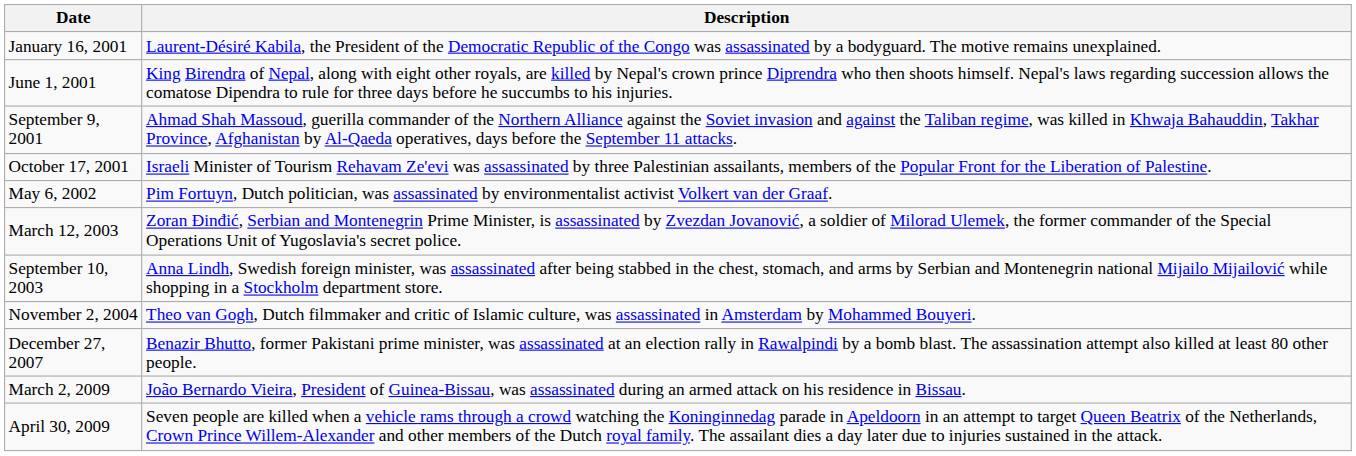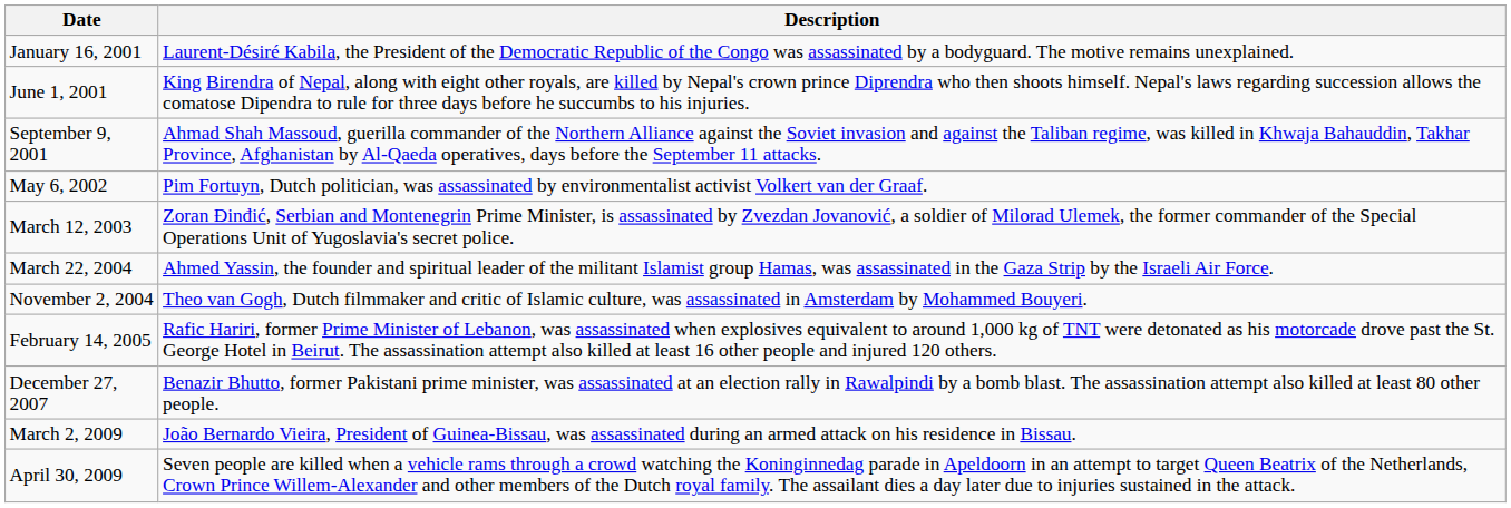 <table class="wikitable mw-collapsible sortable">
 <tr>
 <th style="width:120px;">Date</th>
 <th>Description</th>
 </tr>
 <tr>
 <td>January 16, 2001</td>
 <td><a href='#'>Laurent-Désiré Kabila</a>, the President of the <a href='#'>Democratic Republic of the Congo</a> was <a href='#'>assassinated</a> by a bodyguard. The motive remains unexplained.</td>
 </tr>
 <tr>
 <td>June 1, 2001</td>
 <td><a href='#'>King</a> <a href='#'>Birendra</a> of <a href='#'>Nepal</a>, along with eight other royals, are <a href='#'>killed</a> by Nepal's crown prince <a href='#'>Diprendra</a> who then shoots himself. Nepal's laws regarding succession allows the comatose Dipendra to rule for three days before he succumbs to his injuries.</td>
 </tr>
 <tr>
 <td>September 9, 2001</td>
 <td><a href='#'>Ahmad Shah Massoud</a>, guerilla commander of the <a href='#'>Northern Alliance</a> against the <a href='#'>Soviet invasion</a> and <a href='#'>against</a> the <a href='#'>Taliban regime</a>, was killed in <a href='#'>Khwaja Bahauddin</a>, <a href='#'>Takhar Province</a>, <a href='#'>Afghanistan</a> by <a href='#'>Al-Qaeda</a> operatives, days before the <a href='#'>September 11 attacks</a>.</td>
 </tr>
 <tr>
-<td>October 17, 2001</td>
-<td><a href='#'>Israeli</a> Minister of Tourism <a href='#'>Rehavam Ze'evi</a> was <a href='#'>assassinated</a> by three Palestinian assailants, members of the <a href='#'>Popular Front for the Liberation of Palestine</a>.</td>
-</tr>
-<tr>
 <td>May 6, 2002</td>
 <td><a href='#'>Pim Fortuyn</a>, Dutch politician, was <a href='#'>assassinated</a> by environmentalist activist <a href='#'>Volkert van der Graaf</a>.</td>
 </tr>
 <tr>
 <td>March 12, 2003</td>
 <td><a href='#'>Zoran Đinđić</a>, <a href='#'>Serbian and Montenegrin</a> Prime Minister, is <a href='#'>assassinated</a> by <a href='#'>Zvezdan Jovanović</a>, a soldier of <a href='#'>Milorad Ulemek</a>, the former commander of the Special Operations Unit of Yugoslavia's secret police.</td>
 </tr>
 <tr>
-<td>September 10, 2003</td>
-<td><a href='#'>Anna Lindh</a>, Swedish foreign minister, was <a href='#'>assassinated</a> after being stabbed in the chest, stomach, and arms by Serbian and Montenegrin national <a href='#'>Mijailo Mijailović</a> while shopping in a <a href='#'>Stockholm</a> department store.</td>
+<td>March 22, 2004</td>
+<td><a href='#'>Ahmed Yassin</a>, the founder and spiritual leader of the militant <a href='#'>Islamist</a> group <a href='#'>Hamas</a>, was <a href='#'>assassinated</a> in the <a href='#'>Gaza Strip</a> by the <a href='#'>Israeli Air Force</a>.</td>
 </tr>
 <tr>
 <td>November 2, 2004</td>
 <td><a href='#'>Theo van Gogh</a>, Dutch filmmaker and critic of Islamic culture, was <a href='#'>assassinated</a> in <a href='#'>Amsterdam</a> by <a href='#'>Mohammed Bouyeri</a>.</td>
+</tr>
+<tr>
+<td>February 14, 2005</td>
+<td><a href='#'>Rafic Hariri</a>, former <a href='#'>Prime Minister of Lebanon</a>, was <a href='#'>assassinated</a> when explosives equivalent to around 1,000 kg of <a href='#'>TNT</a> were detonated as his <a href='#'>motorcade</a> drove past the St. George Hotel in <a href='#'>Beirut</a>. The assassination attempt also killed at least 16 other people and injured 120 others.</td>
 </tr>
 <tr>
 <td>December 27, 2007</td>
 <td><a href='#'>Benazir Bhutto</a>, former Pakistani prime minister, was <a href='#'>assassinated</a> at an election rally in <a href='#'>Rawalpindi</a> by a bomb blast. The assassination attempt also killed at least 80 other people.</td>
 </tr>
 <tr>
 <td>March 2, 2009</td>
 <td><a href='#'>João Bernardo Vieira</a>, <a href='#'>President</a> of <a href='#'>Guinea-Bissau</a>, was <a href='#'>assassinated</a> during an armed attack on his residence in <a href='#'>Bissau</a>.</td>
 </tr>
 <tr>
 <td>April 30, 2009</td>
 <td>Seven people are killed when a <a href='#'>vehicle rams through a crowd</a> watching the <a href='#'>Koninginnedag</a> parade in <a href='#'>Apeldoorn</a> in an attempt to target <a href='#'>Queen Beatrix</a> of the Netherlands, <a href='#'>Crown Prince Willem-Alexander</a> and other members of the Dutch <a href='#'>royal family</a>. The assailant dies a day later due to injuries sustained in the attack.</td>
 </tr>
 </table>
